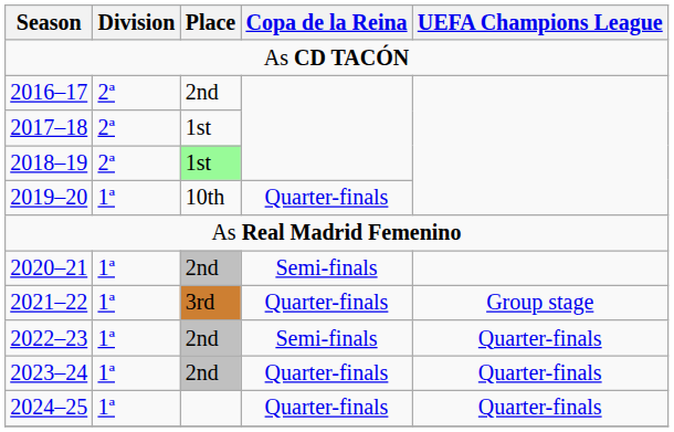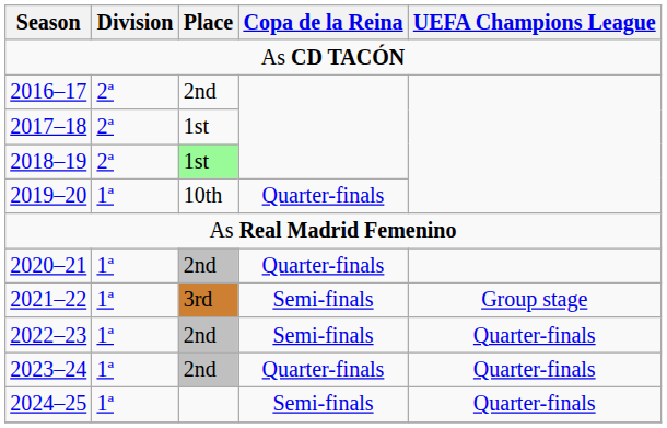 <table class="wikitable">
 <tr style="background:#f0f6fa;">
 <th>Season</th>
 <th>Division</th>
 <th>Place</th>
 <th><a href='#'>Copa de la Reina</a></th>
 <th><a href='#'>UEFA Champions League</a></th>
 </tr>
 <tr>
 <td colspan="5" align="center">As <strong>CD TACÓN</strong></td>
 </tr>
 <tr>
 <td><a href='#'>2016–17</a></td>
 <td><a href='#'>2ª</a></td>
 <td>2nd</td>
 <td rowspan="3"></td>
 <td rowspan="4"></td>
 </tr>
 <tr>
 <td><a href='#'>2017–18</a></td>
 <td><a href='#'>2ª</a></td>
 <td>1st</td>
 </tr>
 <tr>
 <td><a href='#'>2018–19</a></td>
 <td><a href='#'>2ª</a></td>
 <td style="background:palegreen;">1st</td>
 </tr>
 <tr>
 <td><a href='#'>2019–20</a></td>
 <td><a href='#'>1ª</a></td>
 <td>10th</td>
 <td align=center><a href='#'>Quarter-finals</a></td>
 </tr>
 <tr>
 <td colspan="5" align ="center">As <strong>Real Madrid Femenino</strong></td>
 </tr>
 <tr>
 <td><a href='#'>2020–21</a></td>
 <td><a href='#'>1ª</a></td>
 <td style="background:silver;">2nd</td>
-<td align=center><a href='#'>Semi-finals</a></td>
+<td align=center><a href='#'>Quarter-finals</a></td>
 <td></td>
 </tr>
 <tr>
 <td><a href='#'>2021–22</a></td>
 <td><a href='#'>1ª</a></td>
 <td style="background:#CD7F32;">3rd</td>
-<td align=center><a href='#'>Quarter-finals</a></td>
+<td align=center><a href='#'>Semi-finals</a></td>
 <td align=center><a href='#'>Group stage</a></td>
 </tr>
 <tr>
 <td><a href='#'>2022–23</a></td>
 <td><a href='#'>1ª</a></td>
 <td style="background:silver;">2nd</td>
 <td align=center><a href='#'>Semi-finals</a></td>
 <td align=center><a href='#'>Quarter-finals</a></td>
 </tr>
 <tr>
 <td><a href='#'>2023–24</a></td>
 <td><a href='#'>1ª</a></td>
 <td style="background:silver;">2nd</td>
 <td align=center><a href='#'>Quarter-finals</a></td>
 <td align=center><a href='#'>Quarter-finals</a></td>
 </tr>
 <tr>
 <td><a href='#'>2024–25</a></td>
 <td><a href='#'>1ª</a></td>
 <td></td>
-<td align=center><a href='#'>Quarter-finals</a></td>
+<td align=center><a href='#'>Semi-finals</a></td>
 <td align=center><a href='#'>Quarter-finals</a></td>
 </tr>
 <tr>
 </tr>
 </table>
